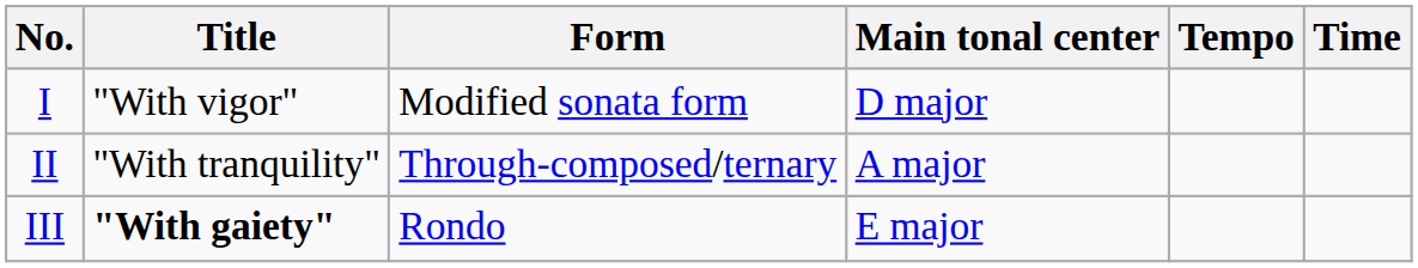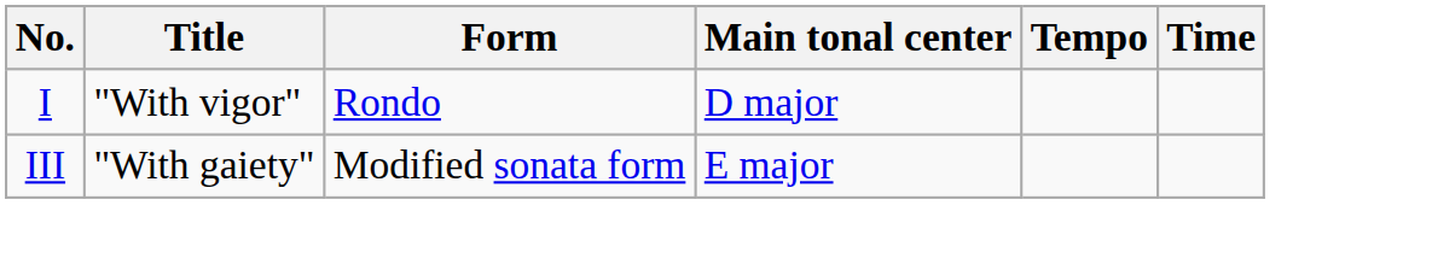 <table class="wikitable">
 <tr>
 <th>No.</th>
 <th>Title</th>
 <th>Form</th>
 <th>Main tonal center</th>
 <th>Tempo</th>
 <th>Time</th>
 </tr>
 <tr>
 <td style="text-align:center;"><a href='#'>I</a></td>
 <td>"With vigor"</td>
-<td>Modified <a href='#'>sonata form</a></td>
+<td><a href='#'>Rondo</a></td>
 <td><a href='#'>D major</a></td>
 <td></td>
 <td style="text-align:center;"></td>
 </tr>
 <tr>
-<td style="text-align:center;"><a href='#'>II</a></td>
-<td>"With tranquility"</td>
-<td><a href='#'>Through-composed</a>/<a href='#'>ternary</a></td>
-<td><a href='#'>A major</a></td>
-<td></td>
-<td style="text-align:center;"></td>
-</tr>
-<tr>
 <td style="text-align:center;"><a href='#'>III</a></td>
-<td><strong>"With gaiety"</strong></td>
-<td><a href='#'>Rondo</a></td>
+<td>"With gaiety"</td>
+<td>Modified <a href='#'>sonata form</a></td>
 <td><a href='#'>E major</a></td>
 <td></td>
 <td style="text-align:center;"></td>
 </tr>
 </table>
